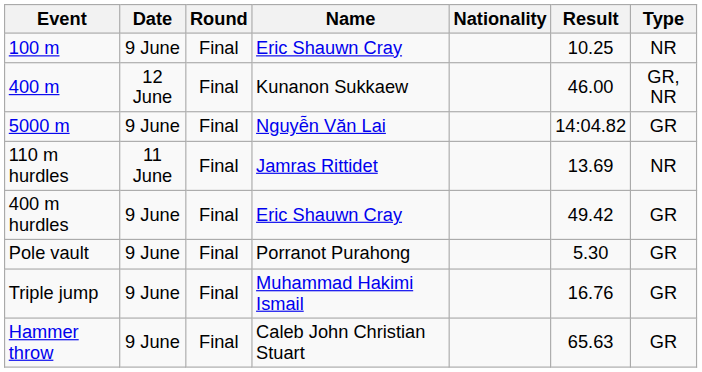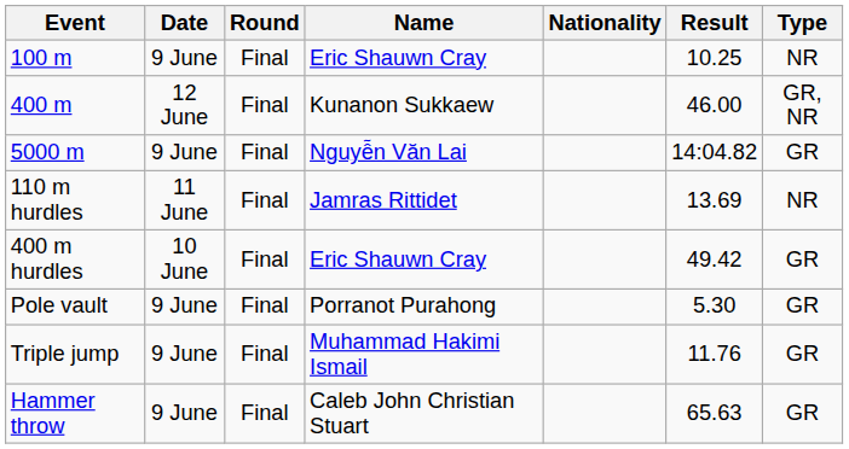 <table class="wikitable sortable" style="text-align:center;">
 <tr>
 <th>Event</th>
 <th>Date</th>
 <th>Round</th>
 <th>Name</th>
 <th>Nationality</th>
 <th>Result</th>
 <th>Type</th>
 </tr>
 <tr>
 <td align=left><a href='#'>100 m</a></td>
 <td>9 June</td>
 <td>Final</td>
 <td align="left"><a href='#'>Eric Shauwn Cray</a></td>
 <td align=left></td>
 <td>10.25</td>
 <td>NR</td>
 </tr>
 <tr>
 <td align=left><a href='#'>400 m</a></td>
 <td>12 June</td>
 <td>Final</td>
 <td align="left">Kunanon Sukkaew</td>
 <td align=left></td>
 <td>46.00</td>
 <td>GR, NR</td>
 </tr>
 <tr>
 <td align=left><a href='#'>5000 m</a></td>
 <td>9 June</td>
 <td>Final</td>
 <td align="left"><a href='#'>Nguyễn Văn Lai</a></td>
 <td align=left></td>
 <td data-sort-value=>14:04.82</td>
 <td>GR</td>
 </tr>
 <tr>
 <td align=left>110 m hurdles</td>
 <td>11 June</td>
 <td>Final</td>
 <td align="left"><a href='#'>Jamras Rittidet</a></td>
 <td align=left></td>
 <td>13.69</td>
 <td>NR</td>
 </tr>
 <tr>
 <td align=left>400 m hurdles</td>
-<td>9 June</td>
+<td>10 June</td>
 <td>Final</td>
 <td align="left"><a href='#'>Eric Shauwn Cray</a></td>
 <td align=left></td>
 <td>49.42</td>
 <td>GR</td>
 </tr>
 <tr>
 <td align=left>Pole vault</td>
 <td>9 June</td>
 <td>Final</td>
 <td align="left">Porranot Purahong</td>
 <td align=left></td>
 <td>5.30</td>
 <td>GR</td>
 </tr>
 <tr>
 <td align=left>Triple jump</td>
 <td>9 June</td>
 <td>Final</td>
 <td align="left"><a href='#'>Muhammad Hakimi Ismail</a></td>
 <td align=left></td>
-<td>16.76</td>
+<td>11.76</td>
 <td>GR</td>
 </tr>
 <tr>
 <td align=left><a href='#'>Hammer throw</a></td>
 <td>9 June</td>
 <td>Final</td>
 <td align="left">Caleb John Christian Stuart</td>
 <td align=left></td>
 <td>65.63</td>
 <td>GR</td>
 </tr>
 </table>
